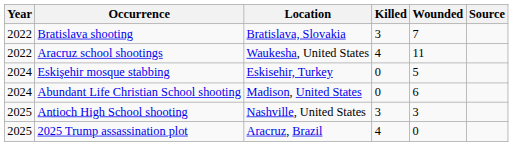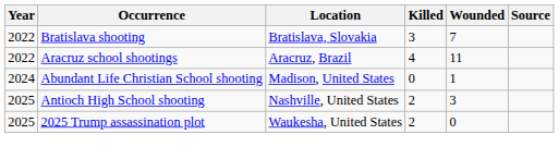 <table class="wikitable sortable">
 <tr>
 <th>Year</th>
 <th>Occurrence</th>
 <th>Location</th>
 <th>Killed</th>
 <th>Wounded</th>
 <th>Source</th>
 </tr>
 <tr>
 <td>2022</td>
 <td><a href='#'>Bratislava shooting</a></td>
 <td><a href='#'>Bratislava, Slovakia</a></td>
 <td>3</td>
 <td>7</td>
 <td></td>
 </tr>
 <tr>
 <td>2022</td>
 <td><a href='#'>Aracruz school shootings</a></td>
-<td><a href='#'>Waukesha</a>, United States</td>
+<td><a href='#'>Aracruz</a>, <a href='#'>Brazil</a></td>
 <td>4</td>
 <td>11</td>
-<td></td>
-</tr>
-<tr>
-<td>2024</td>
-<td><a href='#'>Eskişehir  mosque stabbing</a></td>
-<td><a href='#'>Eskisehir, Turkey</a></td>
-<td>0</td>
-<td>5</td>
 <td></td>
 </tr>
 <tr>
 <td>2024</td>
 <td><a href='#'>Abundant Life Christian School shooting</a></td>
 <td><a href='#'>Madison</a>, <a href='#'>United States</a></td>
 <td>0</td>
-<td>6</td>
+<td>1</td>
 <td></td>
 </tr>
 <tr>
 <td>2025</td>
 <td><a href='#'>Antioch High School shooting</a></td>
 <td><a href='#'>Nashville</a>, United States</td>
-<td>3</td>
+<td>2</td>
 <td>3</td>
 <td></td>
 </tr>
 <tr>
 <td>2025</td>
 <td><a href='#'>2025 Trump assassination plot</a></td>
-<td><a href='#'>Aracruz</a>, <a href='#'>Brazil</a></td>
-<td>4</td>
+<td><a href='#'>Waukesha</a>, United States</td>
+<td>2</td>
 <td>0</td>
 <td></td>
 </tr>
 </table>
